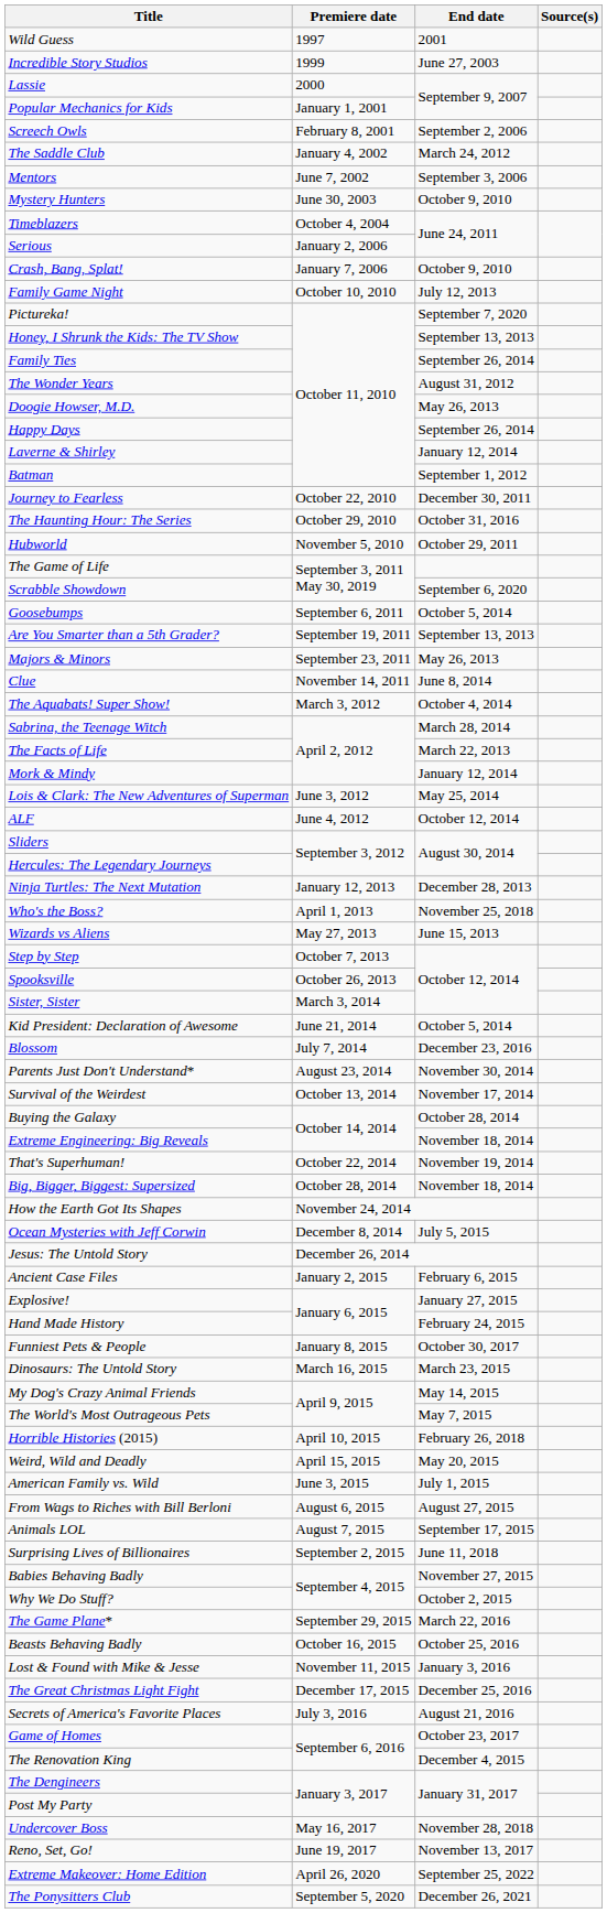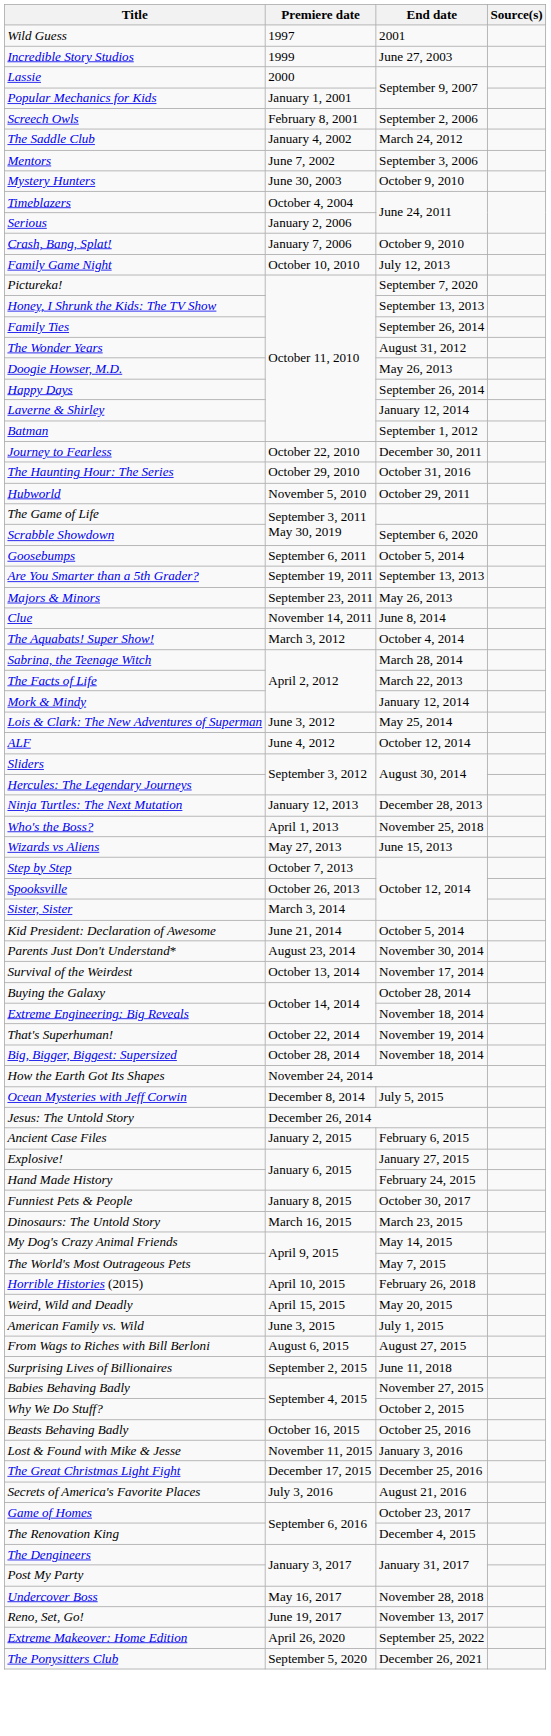 <table class="wikitable sortable">
 <tr>
 <th>Title</th>
 <th>Premiere date</th>
 <th>End date</th>
 <th>Source(s)</th>
 </tr>
 <tr>
 <td><em>Wild Guess</em></td>
 <td>1997</td>
 <td>2001</td>
 <td></td>
 </tr>
 <tr>
 <td><em><a href='#'>Incredible Story Studios</a></em></td>
 <td>1999</td>
 <td>June 27, 2003</td>
 <td></td>
 </tr>
 <tr>
 <td><em><a href='#'>Lassie</a></em></td>
 <td>2000</td>
 <td rowspan=2>September 9, 2007</td>
 <td></td>
 </tr>
 <tr>
 <td><em><a href='#'>Popular Mechanics for Kids</a></em></td>
 <td>January 1, 2001</td>
 <td></td>
 </tr>
 <tr>
 <td><em><a href='#'>Screech Owls</a></em></td>
 <td>February 8, 2001</td>
 <td>September 2, 2006</td>
 <td></td>
 </tr>
 <tr>
 <td><em><a href='#'>The Saddle Club</a></em></td>
 <td>January 4, 2002</td>
 <td>March 24, 2012</td>
 <td></td>
 </tr>
 <tr>
 <td><em><a href='#'>Mentors</a></em></td>
 <td>June 7, 2002</td>
 <td>September 3, 2006</td>
 <td></td>
 </tr>
 <tr>
 <td><em><a href='#'>Mystery Hunters</a></em></td>
 <td>June 30, 2003</td>
 <td>October 9, 2010</td>
 <td></td>
 </tr>
 <tr>
 <td><em><a href='#'>Timeblazers</a></em></td>
 <td>October 4, 2004</td>
 <td rowspan=2>June 24, 2011</td>
 <td rowspan=2></td>
 </tr>
 <tr>
 <td><em><a href='#'>Serious</a></em></td>
 <td>January 2, 2006</td>
 </tr>
 <tr>
 <td><em><a href='#'>Crash, Bang, Splat!</a></em></td>
 <td>January 7, 2006</td>
 <td>October 9, 2010</td>
 <td></td>
 </tr>
 <tr>
 <td><em><a href='#'>Family Game Night</a></em></td>
 <td>October 10, 2010</td>
 <td>July 12, 2013</td>
 <td></td>
 </tr>
 <tr>
 <td><em>Pictureka!</em></td>
 <td rowspan=8>October 11, 2010</td>
 <td>September 7, 2020</td>
 <td></td>
 </tr>
 <tr>
 <td><em><a href='#'>Honey, I Shrunk the Kids: The TV Show</a></em></td>
 <td>September 13, 2013</td>
 <td></td>
 </tr>
 <tr>
 <td><em><a href='#'>Family Ties</a></em></td>
 <td>September 26, 2014</td>
 <td></td>
 </tr>
 <tr>
 <td><em><a href='#'>The Wonder Years</a></em></td>
 <td>August 31, 2012</td>
 <td></td>
 </tr>
 <tr>
 <td><em><a href='#'>Doogie Howser, M.D.</a></em></td>
 <td>May 26, 2013</td>
 <td></td>
 </tr>
 <tr>
 <td><em><a href='#'>Happy Days</a></em></td>
 <td>September 26, 2014</td>
 <td></td>
 </tr>
 <tr>
 <td><em><a href='#'>Laverne & Shirley</a></em></td>
 <td>January 12, 2014</td>
 <td></td>
 </tr>
 <tr>
 <td><em><a href='#'>Batman</a></em></td>
 <td>September 1, 2012</td>
 <td></td>
 </tr>
 <tr>
 <td><em><a href='#'>Journey to Fearless</a></em></td>
 <td>October 22, 2010</td>
 <td>December 30, 2011</td>
 <td></td>
 </tr>
 <tr>
 <td><em><a href='#'>The Haunting Hour: The Series</a></em></td>
 <td>October 29, 2010</td>
 <td>October 31, 2016</td>
 <td></td>
 </tr>
 <tr>
 <td><em><a href='#'>Hubworld</a></em></td>
 <td>November 5, 2010</td>
 <td>October 29, 2011</td>
 <td></td>
 </tr>
 <tr>
 <td><em>The Game of Life</em></td>
 <td rowspan=2>September 3, 2011<br>May 30, 2019</td>
 <td></td>
 </tr>
 <tr>
 <td><em><a href='#'>Scrabble Showdown</a></em></td>
 <td>September 6, 2020</td>
 <td></td>
 </tr>
 <tr>
 <td><em><a href='#'>Goosebumps</a></em></td>
 <td>September 6, 2011</td>
 <td>October 5, 2014</td>
 <td></td>
 </tr>
 <tr>
 <td><em><a href='#'>Are You Smarter than a 5th Grader?</a></em></td>
 <td>September 19, 2011</td>
 <td>September 13, 2013</td>
 <td></td>
 </tr>
 <tr>
 <td><em><a href='#'>Majors & Minors</a></em></td>
 <td>September 23, 2011</td>
 <td>May 26, 2013</td>
 <td></td>
 </tr>
 <tr>
 <td><em><a href='#'>Clue</a></em></td>
 <td>November 14, 2011</td>
 <td>June 8, 2014</td>
 <td></td>
 </tr>
 <tr>
 <td><em><a href='#'>The Aquabats! Super Show!</a></em></td>
 <td>March 3, 2012</td>
 <td>October 4, 2014</td>
 <td></td>
 </tr>
 <tr>
 <td><em><a href='#'>Sabrina, the Teenage Witch</a></em></td>
 <td rowspan=3>April 2, 2012</td>
 <td>March 28, 2014</td>
 <td></td>
 </tr>
 <tr>
 <td><em><a href='#'>The Facts of Life</a></em></td>
 <td>March 22, 2013</td>
 <td></td>
 </tr>
 <tr>
 <td><em><a href='#'>Mork & Mindy</a></em></td>
 <td>January 12, 2014</td>
 <td></td>
 </tr>
 <tr>
 <td><em><a href='#'>Lois & Clark: The New Adventures of Superman</a></em></td>
 <td>June 3, 2012</td>
 <td>May 25, 2014</td>
 <td></td>
 </tr>
 <tr>
 <td><em><a href='#'>ALF</a></em></td>
 <td>June 4, 2012</td>
 <td>October 12, 2014</td>
 <td></td>
 </tr>
 <tr>
 <td><em><a href='#'>Sliders</a></em></td>
 <td rowspan=2>September 3, 2012</td>
 <td rowspan=2>August 30, 2014</td>
 <td></td>
 </tr>
 <tr>
 <td><em><a href='#'>Hercules: The Legendary Journeys</a></em></td>
 <td></td>
 </tr>
 <tr>
 <td><em><a href='#'>Ninja Turtles: The Next Mutation</a></em></td>
 <td>January 12, 2013</td>
 <td>December 28, 2013</td>
 <td></td>
 </tr>
 <tr>
 <td><em><a href='#'>Who's the Boss?</a></em></td>
 <td>April 1, 2013</td>
 <td>November 25, 2018</td>
 <td></td>
 </tr>
 <tr>
 <td><em><a href='#'>Wizards vs Aliens</a></em></td>
 <td>May 27, 2013</td>
 <td>June 15, 2013</td>
 <td></td>
 </tr>
 <tr>
 <td><em><a href='#'>Step by Step</a></em></td>
 <td>October 7, 2013</td>
 <td rowspan=3>October 12, 2014</td>
 <td></td>
 </tr>
 <tr>
 <td><em><a href='#'>Spooksville</a></em></td>
 <td>October 26, 2013</td>
 <td></td>
 </tr>
 <tr>
 <td><em><a href='#'>Sister, Sister</a></em></td>
 <td>March 3, 2014</td>
 <td></td>
 </tr>
 <tr>
 <td><em>Kid President: Declaration of Awesome</em></td>
 <td>June 21, 2014</td>
 <td>October 5, 2014</td>
 <td></td>
 </tr>
 <tr>
-<td><em><a href='#'>Blossom</a></em></td>
-<td>July 7, 2014</td>
-<td>December 23, 2016</td>
-<td></td>
-</tr>
-<tr>
 <td><em>Parents Just Don't Understand</em>*</td>
 <td>August 23, 2014</td>
 <td>November 30, 2014</td>
 <td></td>
 </tr>
 <tr>
 <td><em>Survival of the Weirdest</em></td>
 <td>October 13, 2014</td>
 <td>November 17, 2014</td>
 <td></td>
 </tr>
 <tr>
 <td><em>Buying the Galaxy</em></td>
 <td rowspan=2>October 14, 2014</td>
 <td>October 28, 2014</td>
 <td></td>
 </tr>
 <tr>
 <td><em><a href='#'>Extreme Engineering: Big Reveals</a></em></td>
 <td>November 18, 2014</td>
 <td></td>
 </tr>
 <tr>
 <td><em>That's Superhuman!</em></td>
 <td>October 22, 2014</td>
 <td>November 19, 2014</td>
 <td></td>
 </tr>
 <tr>
 <td><em><a href='#'>Big, Bigger, Biggest: Supersized</a></em></td>
 <td>October 28, 2014</td>
 <td>November 18, 2014</td>
 <td></td>
 </tr>
 <tr>
 <td><em>How the Earth Got Its Shapes</em></td>
 <td colspan=2>November 24, 2014</td>
 <td></td>
 </tr>
 <tr>
 <td><em><a href='#'>Ocean Mysteries with Jeff Corwin</a></em></td>
 <td>December 8, 2014</td>
 <td>July 5, 2015</td>
 <td></td>
 </tr>
 <tr>
 <td><em>Jesus: The Untold Story</em></td>
 <td colspan=2>December 26, 2014</td>
 <td></td>
 </tr>
 <tr>
 <td><em>Ancient Case Files</em></td>
 <td>January 2, 2015</td>
 <td>February 6, 2015</td>
 <td></td>
 </tr>
 <tr>
 <td><em>Explosive!</em></td>
 <td rowspan=2>January 6, 2015</td>
 <td>January 27, 2015</td>
 <td></td>
 </tr>
 <tr>
 <td><em>Hand Made History</em></td>
 <td>February 24, 2015</td>
 <td></td>
 </tr>
 <tr>
 <td><em>Funniest Pets & People</em></td>
 <td>January 8, 2015</td>
 <td>October 30, 2017</td>
 <td></td>
 </tr>
 <tr>
 <td><em>Dinosaurs: The Untold Story</em></td>
 <td>March 16, 2015</td>
 <td>March 23, 2015</td>
 <td></td>
 </tr>
 <tr>
 <td><em>My Dog's Crazy Animal Friends</em></td>
 <td rowspan=2>April 9, 2015</td>
 <td>May 14, 2015</td>
 <td></td>
 </tr>
 <tr>
 <td><em>The World's Most Outrageous Pets</em></td>
 <td>May 7, 2015</td>
 <td></td>
 </tr>
 <tr>
 <td><em><a href='#'>Horrible Histories</a></em> (2015)</td>
 <td>April 10, 2015</td>
 <td>February 26, 2018</td>
 <td></td>
 </tr>
 <tr>
 <td><em>Weird, Wild and Deadly</em></td>
 <td>April 15, 2015</td>
 <td>May 20, 2015</td>
 <td></td>
 </tr>
 <tr>
 <td><em>American Family vs. Wild</em></td>
 <td>June 3, 2015</td>
 <td>July 1, 2015</td>
 <td></td>
 </tr>
 <tr>
 <td><em>From Wags to Riches with Bill Berloni</em></td>
 <td>August 6, 2015</td>
 <td>August 27, 2015</td>
 <td></td>
 </tr>
 <tr>
-<td><em>Animals LOL</em></td>
-<td>August 7, 2015</td>
-<td>September 17, 2015</td>
-<td></td>
-</tr>
-<tr>
 <td><em>Surprising Lives of Billionaires</em></td>
 <td>September 2, 2015</td>
 <td>June 11, 2018</td>
 <td></td>
 </tr>
 <tr>
 <td><em>Babies Behaving Badly</em></td>
 <td rowspan=2>September 4, 2015</td>
 <td>November 27, 2015</td>
 <td></td>
 </tr>
 <tr>
 <td><em>Why We Do Stuff?</em></td>
 <td>October 2, 2015</td>
-<td></td>
-</tr>
-<tr>
-<td><em><a href='#'>The Game Plane</a></em>*</td>
-<td>September 29, 2015</td>
-<td>March 22, 2016</td>
 <td></td>
 </tr>
 <tr>
 <td><em>Beasts Behaving Badly</em></td>
 <td>October 16, 2015</td>
 <td>October 25, 2016</td>
 <td></td>
 </tr>
 <tr>
 <td><em>Lost & Found with Mike & Jesse</em></td>
 <td>November 11, 2015</td>
 <td>January 3, 2016</td>
 <td></td>
 </tr>
 <tr>
 <td><em><a href='#'>The Great Christmas Light Fight</a></em></td>
 <td>December 17, 2015</td>
 <td>December 25, 2016</td>
 <td></td>
 </tr>
 <tr>
 <td><em>Secrets of America's Favorite Places</em></td>
 <td>July 3, 2016</td>
 <td>August 21, 2016</td>
 <td></td>
 </tr>
 <tr>
 <td><em><a href='#'>Game of Homes</a></em></td>
 <td rowspan=2>September 6, 2016</td>
 <td>October 23, 2017</td>
 <td></td>
 </tr>
 <tr>
 <td><em>The Renovation King</em></td>
 <td>December 4, 2015</td>
 <td></td>
 </tr>
 <tr>
 <td><em><a href='#'>The Dengineers</a></em></td>
 <td rowspan=2>January 3, 2017</td>
 <td rowspan=2>January 31, 2017</td>
 <td></td>
 </tr>
 <tr>
 <td><em>Post My Party</em></td>
 <td></td>
 </tr>
 <tr>
 <td><em><a href='#'>Undercover Boss</a></em></td>
 <td>May 16, 2017</td>
 <td>November 28, 2018</td>
 <td></td>
 </tr>
 <tr>
 <td><em>Reno, Set, Go!</em></td>
 <td>June 19, 2017</td>
 <td>November 13, 2017</td>
 <td></td>
 </tr>
 <tr>
 <td><em><a href='#'>Extreme Makeover: Home Edition</a></em></td>
 <td>April 26, 2020</td>
 <td>September 25, 2022</td>
 <td></td>
 </tr>
 <tr>
 <td><em><a href='#'>The Ponysitters Club</a></em></td>
 <td>September 5, 2020</td>
 <td>December 26, 2021</td>
 <td></td>
 </tr>
 </table>
